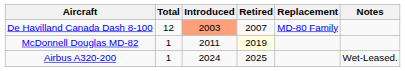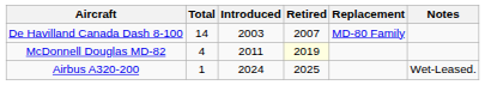 <table class="wikitable" style="margin:0.5em auto; text-align:center">
 <tr>
 <th>Aircraft</th>
 <th>Total</th>
 <th>Introduced</th>
 <th>Retired</th>
 <th>Replacement</th>
 <th>Notes</th>
 </tr>
 <tr>
 <td><a href='#'>De Havilland Canada Dash 8-100</a></td>
-<td>12</td>
-<td style="background: lightsalmon;">2003</td>
+<td>14</td>
+<td>2003</td>
 <td>2007</td>
 <td><a href='#'>MD-80 Family</a></td>
 <td></td>
 </tr>
 <tr>
 <td><a href='#'>McDonnell Douglas MD-82</a></td>
-<td>1</td>
+<td>4</td>
 <td>2011</td>
 <td style="background: lightyellow;">2019</td>
 <td></td>
 <td></td>
 </tr>
 <tr>
 <td><a href='#'>Airbus A320-200</a></td>
 <td>1</td>
 <td>2024</td>
 <td>2025</td>
 <td></td>
 <td>Wet-Leased.</td>
 </tr>
 </table>
